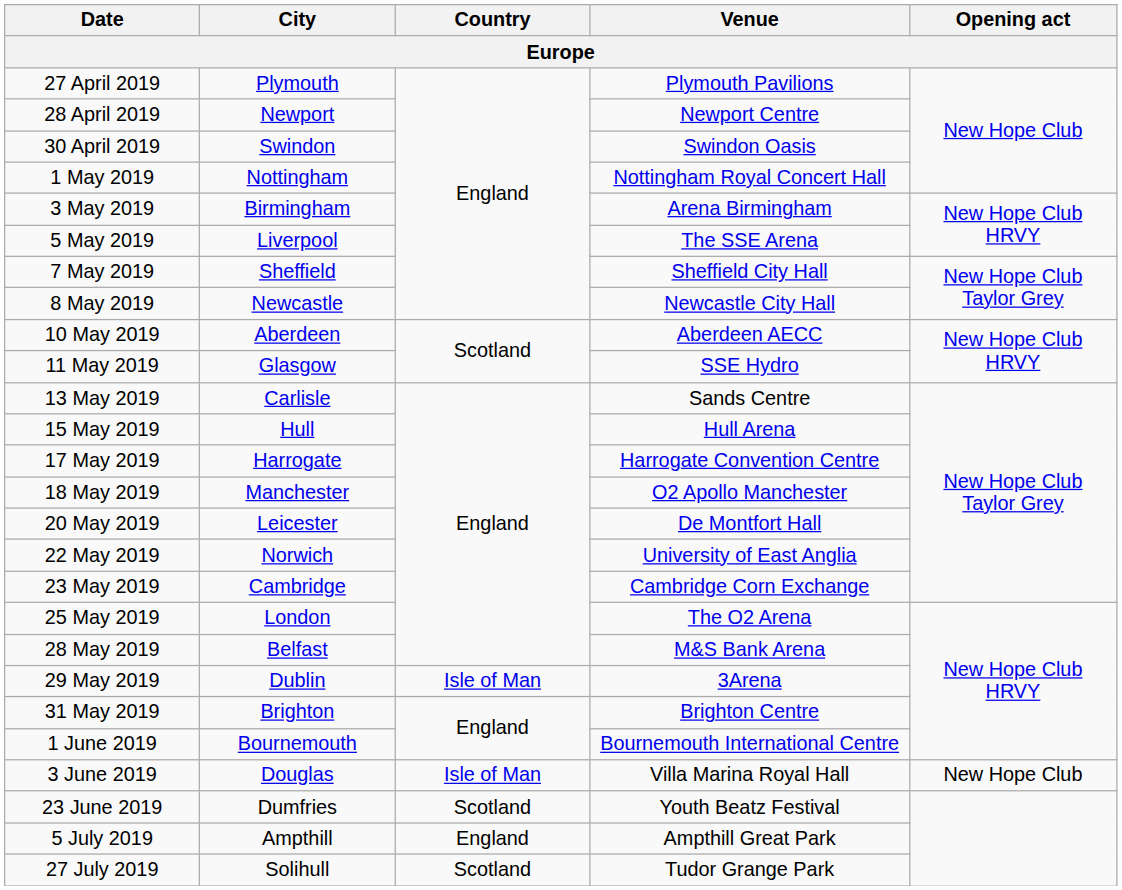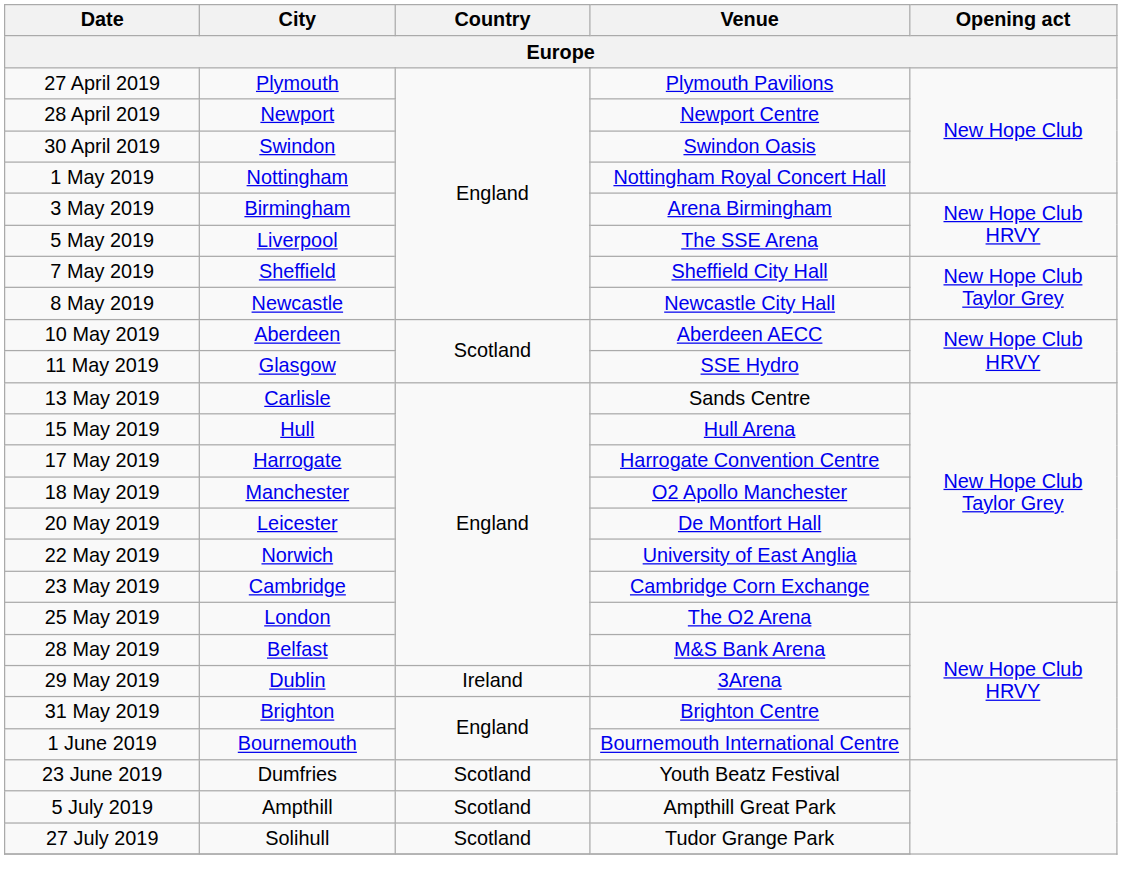 <table class="wikitable" style="text-align:center;">
 <tr>
 <th style="width:150px;">Date</th>
 <th style="width:150px;">City</th>
 <th style="width:150px;">Country</th>
 <th style="width:250px;">Venue</th>
 <th scope="col" style="width:10em;">Opening act</th>
 </tr>
 <tr>
 <th colspan="5">Europe</th>
 </tr>
 <tr>
 <td>27 April 2019</td>
 <td><a href='#'>Plymouth</a></td>
 <td rowspan="8">England</td>
 <td><a href='#'>Plymouth Pavilions</a></td>
 <td rowspan="4"><a href='#'>New Hope Club</a></td>
 </tr>
 <tr>
 <td>28 April 2019</td>
 <td><a href='#'>Newport</a></td>
 <td><a href='#'>Newport Centre</a></td>
 </tr>
 <tr>
 <td>30 April 2019</td>
 <td><a href='#'>Swindon</a></td>
 <td><a href='#'>Swindon Oasis</a></td>
 </tr>
 <tr>
 <td>1 May 2019</td>
 <td><a href='#'>Nottingham</a></td>
 <td><a href='#'>Nottingham Royal Concert Hall</a></td>
 </tr>
 <tr>
 <td>3 May 2019</td>
 <td><a href='#'>Birmingham</a></td>
 <td><a href='#'>Arena Birmingham</a></td>
 <td rowspan="2"><a href='#'>New Hope Club</a><br><a href='#'>HRVY</a></td>
 </tr>
 <tr>
 <td>5 May 2019</td>
 <td><a href='#'>Liverpool</a></td>
 <td><a href='#'>The SSE Arena</a></td>
 </tr>
 <tr>
 <td>7 May 2019</td>
 <td><a href='#'>Sheffield</a></td>
 <td><a href='#'>Sheffield City Hall</a></td>
 <td rowspan="2"><a href='#'>New Hope Club</a><br><a href='#'>Taylor Grey</a></td>
 </tr>
 <tr>
 <td>8 May 2019</td>
 <td><a href='#'>Newcastle</a></td>
 <td><a href='#'>Newcastle City Hall</a></td>
 </tr>
 <tr>
 <td>10 May 2019</td>
 <td><a href='#'>Aberdeen</a></td>
 <td rowspan="2">Scotland</td>
 <td><a href='#'>Aberdeen AECC</a></td>
 <td rowspan="2"><a href='#'>New Hope Club</a><br><a href='#'>HRVY</a><br></td>
 </tr>
 <tr>
 <td>11 May 2019</td>
 <td><a href='#'>Glasgow</a></td>
 <td><a href='#'>SSE Hydro</a></td>
 </tr>
 <tr>
 <td>13 May 2019</td>
 <td><a href='#'>Carlisle</a></td>
 <td rowspan="9">England</td>
 <td>Sands Centre</td>
 <td rowspan="7"><a href='#'>New Hope Club</a><br><a href='#'>Taylor Grey</a></td>
 </tr>
 <tr>
 <td>15 May 2019</td>
 <td><a href='#'>Hull</a></td>
 <td><a href='#'>Hull Arena</a></td>
 </tr>
 <tr>
 <td>17 May 2019</td>
 <td><a href='#'>Harrogate</a></td>
 <td><a href='#'>Harrogate Convention Centre</a></td>
 </tr>
 <tr>
 <td>18 May 2019</td>
 <td><a href='#'>Manchester</a></td>
 <td><a href='#'>O2 Apollo Manchester</a></td>
 </tr>
 <tr>
 <td>20 May 2019</td>
 <td><a href='#'>Leicester</a></td>
 <td><a href='#'>De Montfort Hall</a></td>
 </tr>
 <tr>
 <td>22 May 2019</td>
 <td><a href='#'>Norwich</a></td>
 <td><a href='#'>University of East Anglia</a></td>
 </tr>
 <tr>
 <td>23 May 2019</td>
 <td><a href='#'>Cambridge</a></td>
 <td><a href='#'>Cambridge Corn Exchange</a></td>
 </tr>
 <tr>
 <td>25 May 2019</td>
 <td><a href='#'>London</a></td>
 <td><a href='#'>The O2 Arena</a></td>
 <td rowspan="5"><a href='#'>New Hope Club</a><br><a href='#'>HRVY</a></td>
 </tr>
 <tr>
 <td>28 May 2019</td>
 <td><a href='#'>Belfast</a></td>
 <td><a href='#'>M&S Bank Arena</a></td>
 </tr>
 <tr>
 <td>29 May 2019</td>
 <td><a href='#'>Dublin</a></td>
-<td><a href='#'>Isle of Man</a></td>
+<td rowspan="1">Ireland</td>
 <td><a href='#'>3Arena</a></td>
 </tr>
 <tr>
 <td>31 May 2019</td>
 <td><a href='#'>Brighton</a></td>
 <td rowspan="2">England</td>
 <td><a href='#'>Brighton Centre</a></td>
 </tr>
 <tr>
 <td>1 June 2019</td>
 <td><a href='#'>Bournemouth</a></td>
 <td><a href='#'>Bournemouth International Centre</a></td>
 </tr>
 <tr>
-<td>3 June 2019</td>
-<td><a href='#'>Douglas</a></td>
-<td><a href='#'>Isle of Man</a></td>
-<td>Villa Marina Royal Hall</td>
-<td>New Hope Club</td>
-</tr>
-<tr>
 <td>23 June 2019</td>
 <td>Dumfries</td>
 <td rowspan="1">Scotland</td>
 <td>Youth Beatz Festival</td>
 </tr>
 <tr>
 <td>5 July 2019</td>
 <td>Ampthill</td>
-<td rowspan=“3”>England</td>
+<td rowspan="1">Scotland</td>
 <td>Ampthill Great Park</td>
 </tr>
 <tr>
 <td>27 July 2019</td>
 <td>Solihull</td>
 <td rowspan="1">Scotland</td>
 <td>Tudor Grange Park</td>
 </tr>
 <tr>
 </tr>
 </table>
